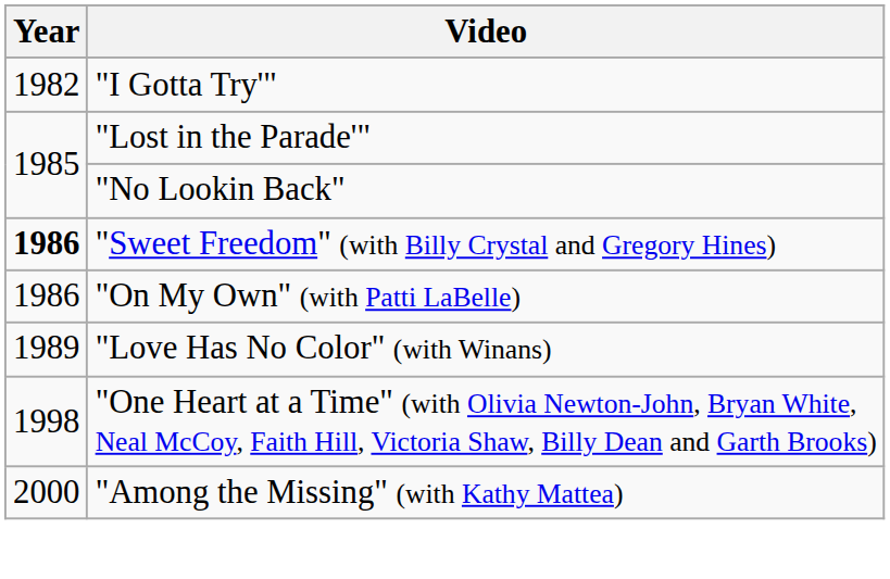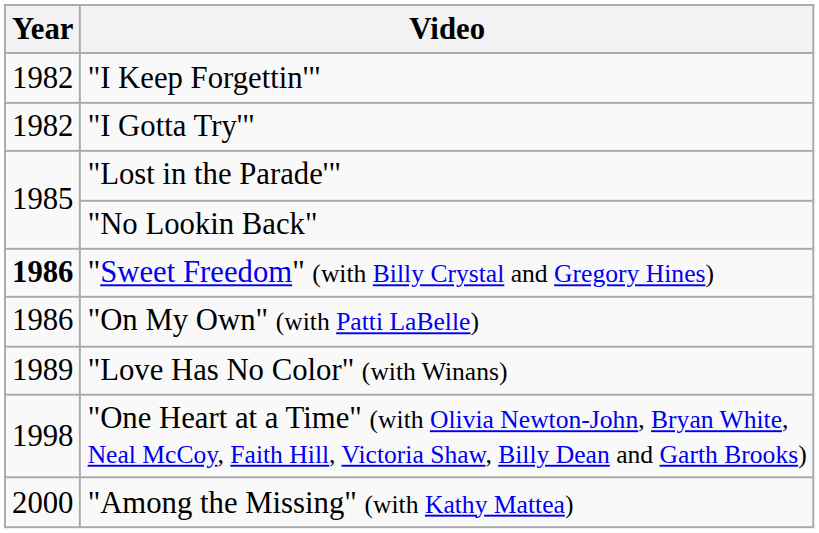 <table class="wikitable">
 <tr>
 <th>Year</th>
 <th>Video</th>
+</tr>
+<tr>
+<td>1982</td>
+<td>"I Keep Forgettin'"</td>
 </tr>
 <tr>
 <td>1982</td>
 <td>"I Gotta Try'"</td>
 </tr>
 <tr>
 <td rowspan=2>1985</td>
 <td>"Lost in the Parade'"</td>
 </tr>
 <tr>
 <td>"No Lookin Back"</td>
 </tr>
 <tr>
 <td><strong>1986</strong></td>
 <td>"<a href='#'>Sweet Freedom</a>" <small>(with <a href='#'>Billy Crystal</a> and <a href='#'>Gregory Hines</a>)</small></td>
 </tr>
 <tr>
 <td>1986</td>
 <td>"On My Own" <small>(with <a href='#'>Patti LaBelle</a>)</small></td>
 </tr>
 <tr>
 <td>1989</td>
 <td>"Love Has No Color" <small>(with Winans)</small></td>
 </tr>
 <tr>
 <td>1998</td>
 <td>"One Heart at a Time" <small>(with <a href='#'>Olivia Newton-John</a>, <a href='#'>Bryan White</a>,<br><a href='#'>Neal McCoy</a>, <a href='#'>Faith Hill</a>, <a href='#'>Victoria Shaw</a>, <a href='#'>Billy Dean</a> and <a href='#'>Garth Brooks</a>)</small></td>
 </tr>
 <tr>
 <td>2000</td>
 <td>"Among the Missing" <small> (with <a href='#'>Kathy Mattea</a>)</small></td>
 </tr>
 </table>
